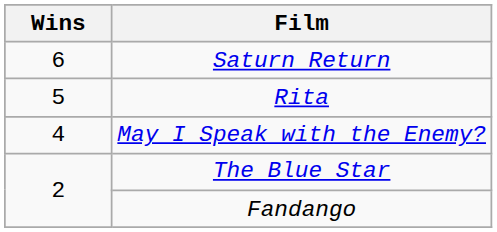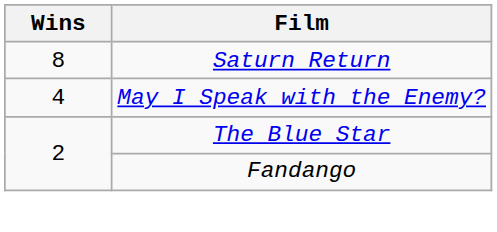 <table class="wikitable plainrowheaders" style="text-align:center;">
 <tr>
 <th scope="col" style="width:55px;">Wins</th>
 <th scope="col" style="text-align:center;">Film</th>
 </tr>
 <tr>
-<td>6</td>
+<td>8</td>
 <td><em><a href='#'>Saturn Return</a></em></td>
-</tr>
-<tr>
-<td>5</td>
-<td><em><a href='#'>Rita</a></em></td>
 </tr>
 <tr>
 <td>4</td>
 <td><em><a href='#'>May I Speak with the Enemy?</a></em></td>
 </tr>
 <tr>
 <td rowspan = "2">2</td>
 <td><em><a href='#'>The Blue Star</a></em></td>
 </tr>
 <tr>
 <td><em>Fandango</em></td>
 </tr>
 </table>
